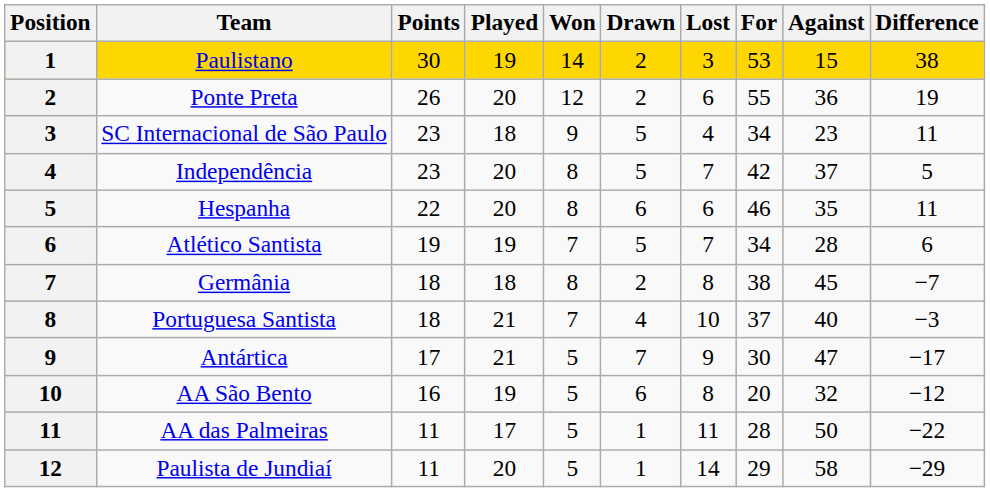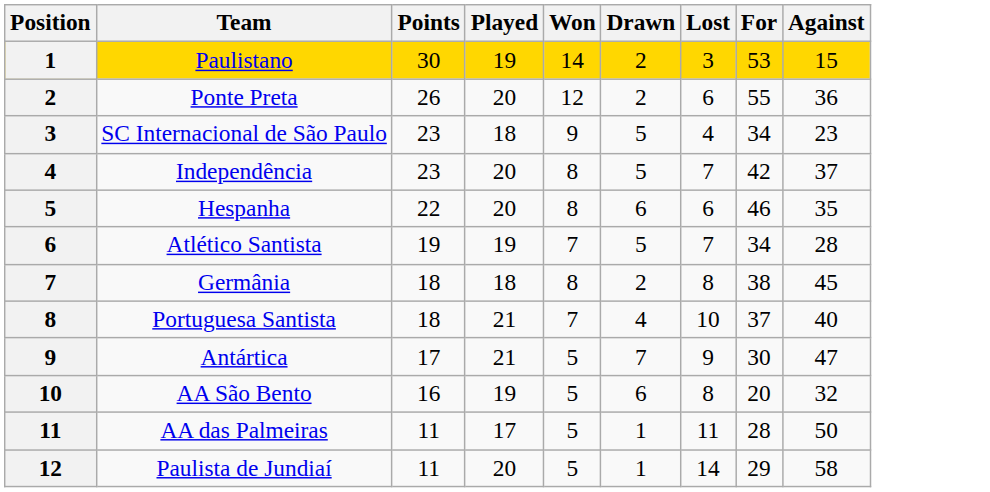 <table class="wikitable" style="text-align:center">
 <tr>
 <th>Position</th>
 <th>Team</th>
 <th>Points</th>
 <th>Played</th>
 <th>Won</th>
 <th>Drawn</th>
 <th>Lost</th>
 <th>For</th>
 <th>Against</th>
-<th>Difference</th>
 </tr>
 <tr style="background: gold;">
 <th>1</th>
 <td><a href='#'>Paulistano</a></td>
 <td>30</td>
 <td>19</td>
 <td>14</td>
 <td>2</td>
 <td>3</td>
 <td>53</td>
 <td>15</td>
-<td>38</td>
 </tr>
 <tr>
 <th>2</th>
 <td><a href='#'>Ponte Preta</a></td>
 <td>26</td>
 <td>20</td>
 <td>12</td>
 <td>2</td>
 <td>6</td>
 <td>55</td>
 <td>36</td>
-<td>19</td>
 </tr>
 <tr>
 <th>3</th>
 <td><a href='#'>SC Internacional de São Paulo</a></td>
 <td>23</td>
 <td>18</td>
 <td>9</td>
 <td>5</td>
 <td>4</td>
 <td>34</td>
 <td>23</td>
-<td>11</td>
 </tr>
 <tr>
 <th>4</th>
 <td><a href='#'>Independência</a></td>
 <td>23</td>
 <td>20</td>
 <td>8</td>
 <td>5</td>
 <td>7</td>
 <td>42</td>
 <td>37</td>
-<td>5</td>
 </tr>
 <tr>
 <th>5</th>
 <td><a href='#'>Hespanha</a></td>
 <td>22</td>
 <td>20</td>
 <td>8</td>
 <td>6</td>
 <td>6</td>
 <td>46</td>
 <td>35</td>
-<td>11</td>
 </tr>
 <tr>
 <th>6</th>
 <td><a href='#'>Atlético Santista</a></td>
 <td>19</td>
 <td>19</td>
 <td>7</td>
 <td>5</td>
 <td>7</td>
 <td>34</td>
 <td>28</td>
-<td>6</td>
 </tr>
 <tr>
 <th>7</th>
 <td><a href='#'>Germânia</a></td>
 <td>18</td>
 <td>18</td>
 <td>8</td>
 <td>2</td>
 <td>8</td>
 <td>38</td>
 <td>45</td>
-<td>−7</td>
 </tr>
 <tr>
 <th>8</th>
 <td><a href='#'>Portuguesa Santista</a></td>
 <td>18</td>
 <td>21</td>
 <td>7</td>
 <td>4</td>
 <td>10</td>
 <td>37</td>
 <td>40</td>
-<td>−3</td>
 </tr>
 <tr>
 <th>9</th>
 <td><a href='#'>Antártica</a></td>
 <td>17</td>
 <td>21</td>
 <td>5</td>
 <td>7</td>
 <td>9</td>
 <td>30</td>
 <td>47</td>
-<td>−17</td>
 </tr>
 <tr>
 <th>10</th>
 <td><a href='#'>AA São Bento</a></td>
 <td>16</td>
 <td>19</td>
 <td>5</td>
 <td>6</td>
 <td>8</td>
 <td>20</td>
 <td>32</td>
-<td>−12</td>
 </tr>
 <tr>
 <th>11</th>
 <td><a href='#'>AA das Palmeiras</a></td>
 <td>11</td>
 <td>17</td>
 <td>5</td>
 <td>1</td>
 <td>11</td>
 <td>28</td>
 <td>50</td>
-<td>−22</td>
 </tr>
 <tr>
 <th>12</th>
 <td><a href='#'>Paulista de Jundiaí</a></td>
 <td>11</td>
 <td>20</td>
 <td>5</td>
 <td>1</td>
 <td>14</td>
 <td>29</td>
 <td>58</td>
-<td>−29</td>
 </tr>
 </table>
